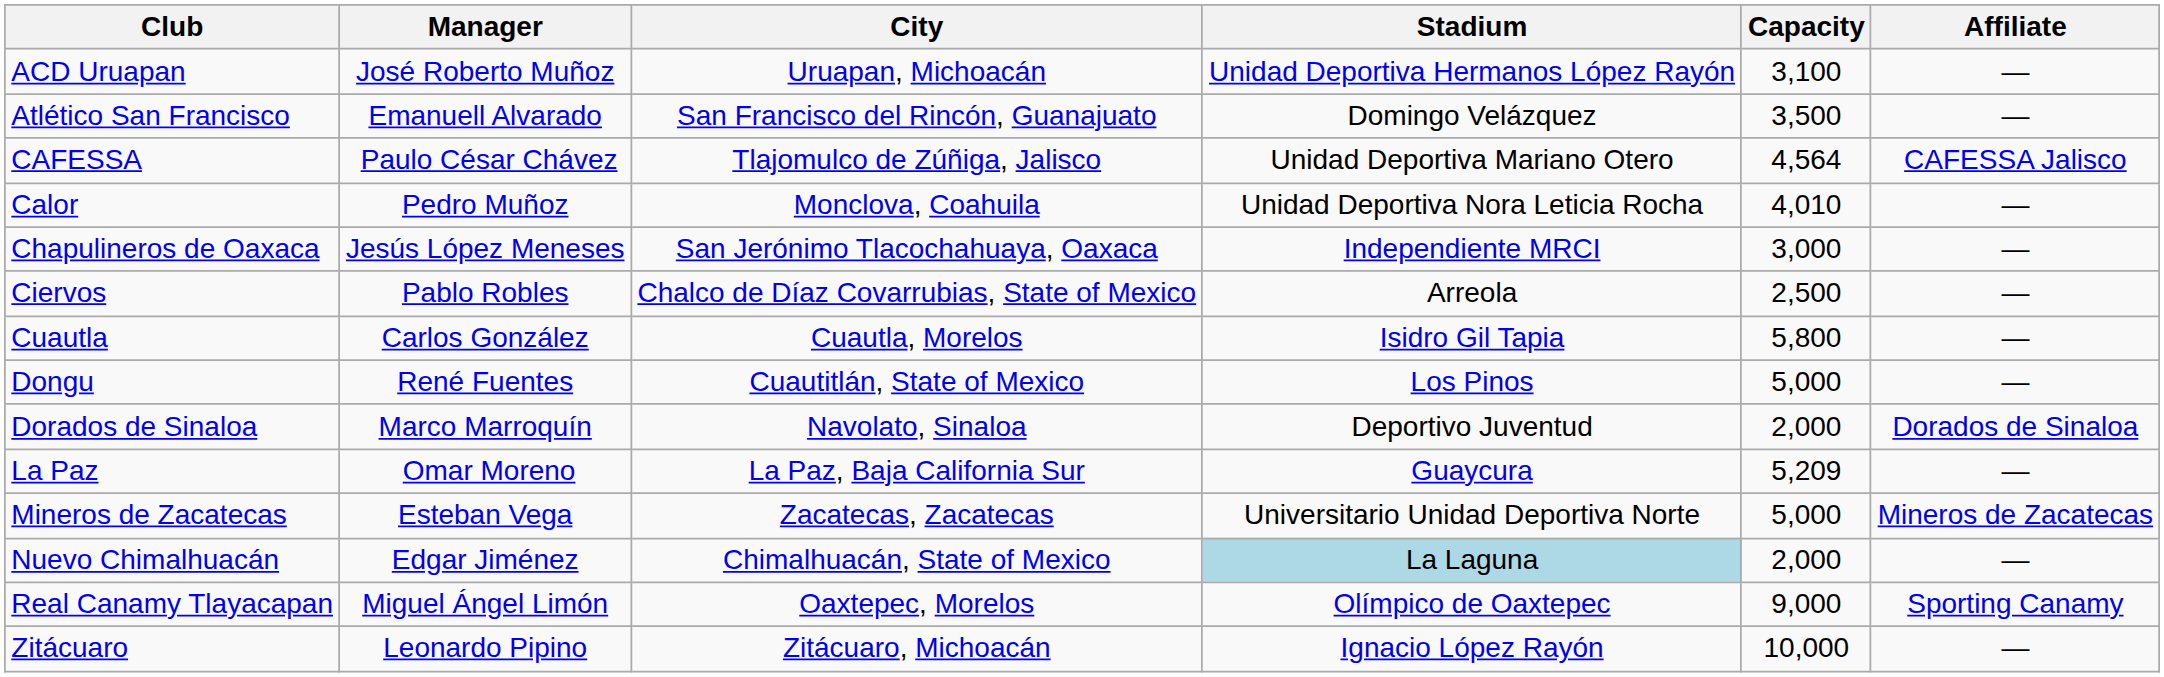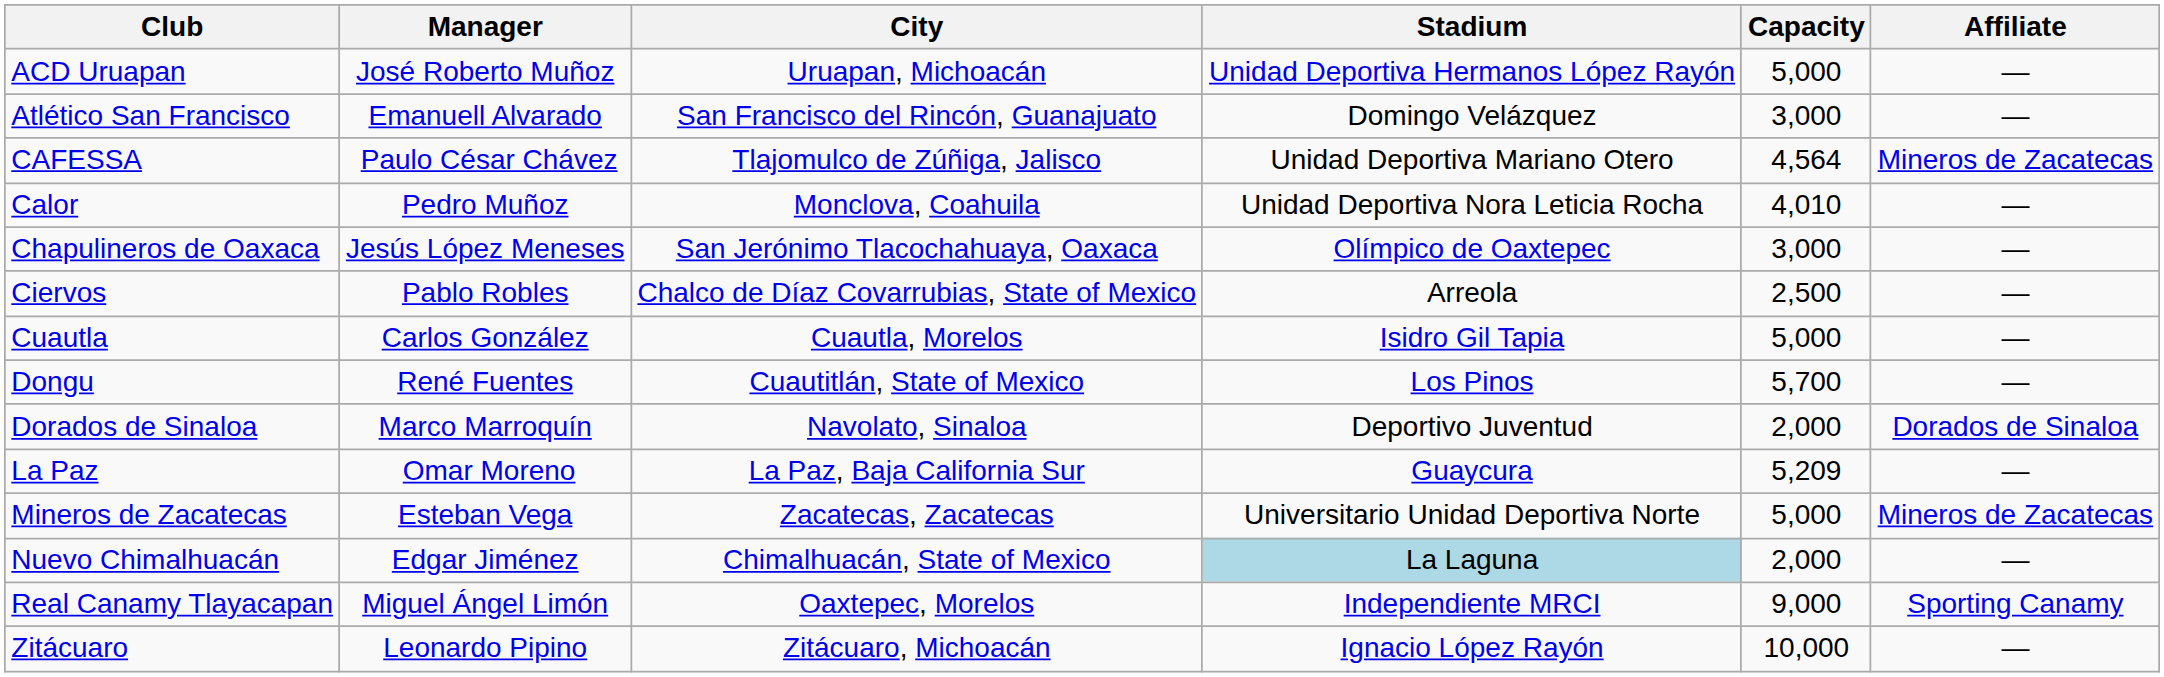 <table class="wikitable sortable" style="text-align: center;">
 <tr>
 <th>Club</th>
 <th>Manager</th>
 <th>City</th>
 <th>Stadium</th>
 <th>Capacity</th>
 <th>Affiliate</th>
 </tr>
 <tr>
 <td align="left"><a href='#'>ACD Uruapan</a></td>
 <td> <a href='#'>José Roberto Muñoz</a></td>
 <td><a href='#'>Uruapan</a>, <a href='#'>Michoacán</a></td>
 <td><a href='#'>Unidad Deportiva Hermanos López Rayón</a></td>
-<td>3,100</td>
+<td>5,000</td>
 <td>—</td>
 </tr>
 <tr>
 <td align="left"><a href='#'>Atlético San Francisco</a></td>
 <td> <a href='#'>Emanuell Alvarado</a></td>
 <td><a href='#'>San Francisco del Rincón</a>, <a href='#'>Guanajuato</a></td>
 <td>Domingo Velázquez</td>
-<td>3,500</td>
+<td>3,000</td>
 <td>—</td>
 </tr>
 <tr>
 <td align="left"><a href='#'>CAFESSA</a></td>
 <td> <a href='#'>Paulo César Chávez</a></td>
 <td><a href='#'>Tlajomulco de Zúñiga</a>, <a href='#'>Jalisco</a></td>
 <td>Unidad Deportiva Mariano Otero</td>
 <td>4,564</td>
-<td><a href='#'>CAFESSA Jalisco</a></td>
+<td><a href='#'>Mineros de Zacatecas</a></td>
 </tr>
 <tr>
 <td align="left"><a href='#'>Calor</a></td>
 <td> <a href='#'>Pedro Muñoz</a></td>
 <td><a href='#'>Monclova</a>, <a href='#'>Coahuila</a></td>
 <td>Unidad Deportiva Nora Leticia Rocha</td>
 <td>4,010</td>
 <td>—</td>
 </tr>
 <tr>
 <td align="left"><a href='#'>Chapulineros de Oaxaca</a></td>
 <td> <a href='#'>Jesús López Meneses</a></td>
 <td><a href='#'>San Jerónimo Tlacochahuaya</a>, <a href='#'>Oaxaca</a></td>
-<td><a href='#'>Independiente MRCI</a></td>
+<td><a href='#'>Olímpico de Oaxtepec</a></td>
 <td>3,000</td>
 <td>—</td>
 </tr>
 <tr>
 <td align="left"><a href='#'>Ciervos</a></td>
 <td> <a href='#'>Pablo Robles</a></td>
 <td><a href='#'>Chalco de Díaz Covarrubias</a>, <a href='#'>State of Mexico</a></td>
 <td>Arreola</td>
 <td>2,500</td>
 <td>—</td>
 </tr>
 <tr>
 <td align="left"><a href='#'>Cuautla</a></td>
 <td> <a href='#'>Carlos González</a></td>
 <td><a href='#'>Cuautla</a>, <a href='#'>Morelos</a></td>
 <td><a href='#'>Isidro Gil Tapia</a></td>
-<td>5,800</td>
+<td>5,000</td>
 <td>—</td>
 </tr>
 <tr>
 <td align="left"><a href='#'>Dongu</a></td>
 <td> <a href='#'>René Fuentes</a></td>
 <td><a href='#'>Cuautitlán</a>, <a href='#'>State of Mexico</a></td>
 <td><a href='#'>Los Pinos</a></td>
-<td>5,000</td>
+<td>5,700</td>
 <td>—</td>
 </tr>
 <tr>
 <td align="left"><a href='#'>Dorados de Sinaloa</a></td>
 <td> <a href='#'>Marco Marroquín</a></td>
 <td><a href='#'>Navolato</a>, <a href='#'>Sinaloa</a></td>
 <td>Deportivo Juventud</td>
 <td>2,000</td>
 <td><a href='#'>Dorados de Sinaloa</a></td>
 </tr>
 <tr>
 <td align="left"><a href='#'>La Paz</a></td>
 <td> <a href='#'>Omar Moreno</a></td>
 <td><a href='#'>La Paz</a>, <a href='#'>Baja California Sur</a></td>
 <td><a href='#'>Guaycura</a></td>
 <td>5,209</td>
 <td>—</td>
 </tr>
 <tr>
 <td align="left"><a href='#'>Mineros de Zacatecas</a></td>
 <td> <a href='#'>Esteban Vega</a></td>
 <td><a href='#'>Zacatecas</a>, <a href='#'>Zacatecas</a></td>
 <td>Universitario Unidad Deportiva Norte</td>
 <td>5,000</td>
 <td><a href='#'>Mineros de Zacatecas</a></td>
 </tr>
 <tr>
 <td align="left"><a href='#'>Nuevo Chimalhuacán</a></td>
 <td> <a href='#'>Edgar Jiménez</a></td>
 <td><a href='#'>Chimalhuacán</a>, <a href='#'>State of Mexico</a></td>
 <td style="background: lightblue;">La Laguna</td>
 <td>2,000</td>
 <td>—</td>
 </tr>
 <tr>
 <td align="left"><a href='#'>Real Canamy Tlayacapan</a></td>
 <td> <a href='#'>Miguel Ángel Limón</a></td>
 <td><a href='#'>Oaxtepec</a>, <a href='#'>Morelos</a></td>
-<td><a href='#'>Olímpico de Oaxtepec</a></td>
+<td><a href='#'>Independiente MRCI</a></td>
 <td>9,000</td>
 <td><a href='#'>Sporting Canamy</a></td>
 </tr>
 <tr>
 <td align="left"><a href='#'>Zitácuaro</a></td>
 <td> <a href='#'>Leonardo Pipino</a></td>
 <td><a href='#'>Zitácuaro</a>, <a href='#'>Michoacán</a></td>
 <td><a href='#'>Ignacio López Rayón</a></td>
 <td>10,000</td>
 <td>—</td>
 </tr>
 </table>
